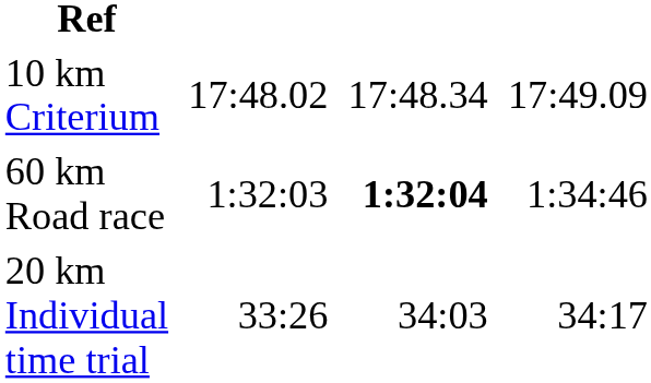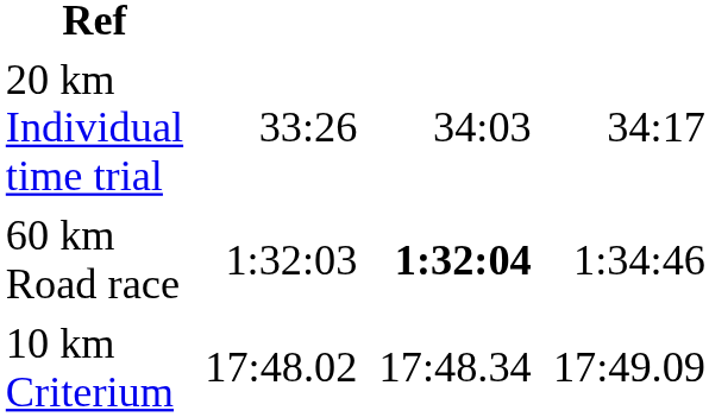 <table>
 <tr>
 <th>Ref</th>
 </tr>
 <tr>
-<td>10 km<br><a href='#'>Criterium</a></td>
+<td>20 km<br><a href='#'>Individual<br>time trial</a></td>
 <td></td>
-<td align=right>17:48.02</td>
+<td align=right>33:26</td>
 <td></td>
-<td align=right>17:48.34</td>
+<td align=right>34:03</td>
 <td></td>
-<td align=right>17:49.09</td>
+<td align=right>34:17</td>
 <td align=center></td>
 </tr>
 <tr>
 <td>60 km<br>Road race</td>
 <td></td>
 <td align=right>1:32:03</td>
 <td></td>
 <td align=right><strong>1:32:04</strong></td>
 <td></td>
 <td align=right>1:34:46</td>
 <td align=center></td>
 </tr>
 <tr>
-<td>20 km<br><a href='#'>Individual<br>time trial</a></td>
+<td>10 km<br><a href='#'>Criterium</a></td>
 <td></td>
-<td align=right>33:26</td>
+<td align=right>17:48.02</td>
 <td></td>
-<td align=right>34:03</td>
+<td align=right>17:48.34</td>
 <td></td>
-<td align=right>34:17</td>
+<td align=right>17:49.09</td>
 <td align=center></td>
 </tr>
 </table>
